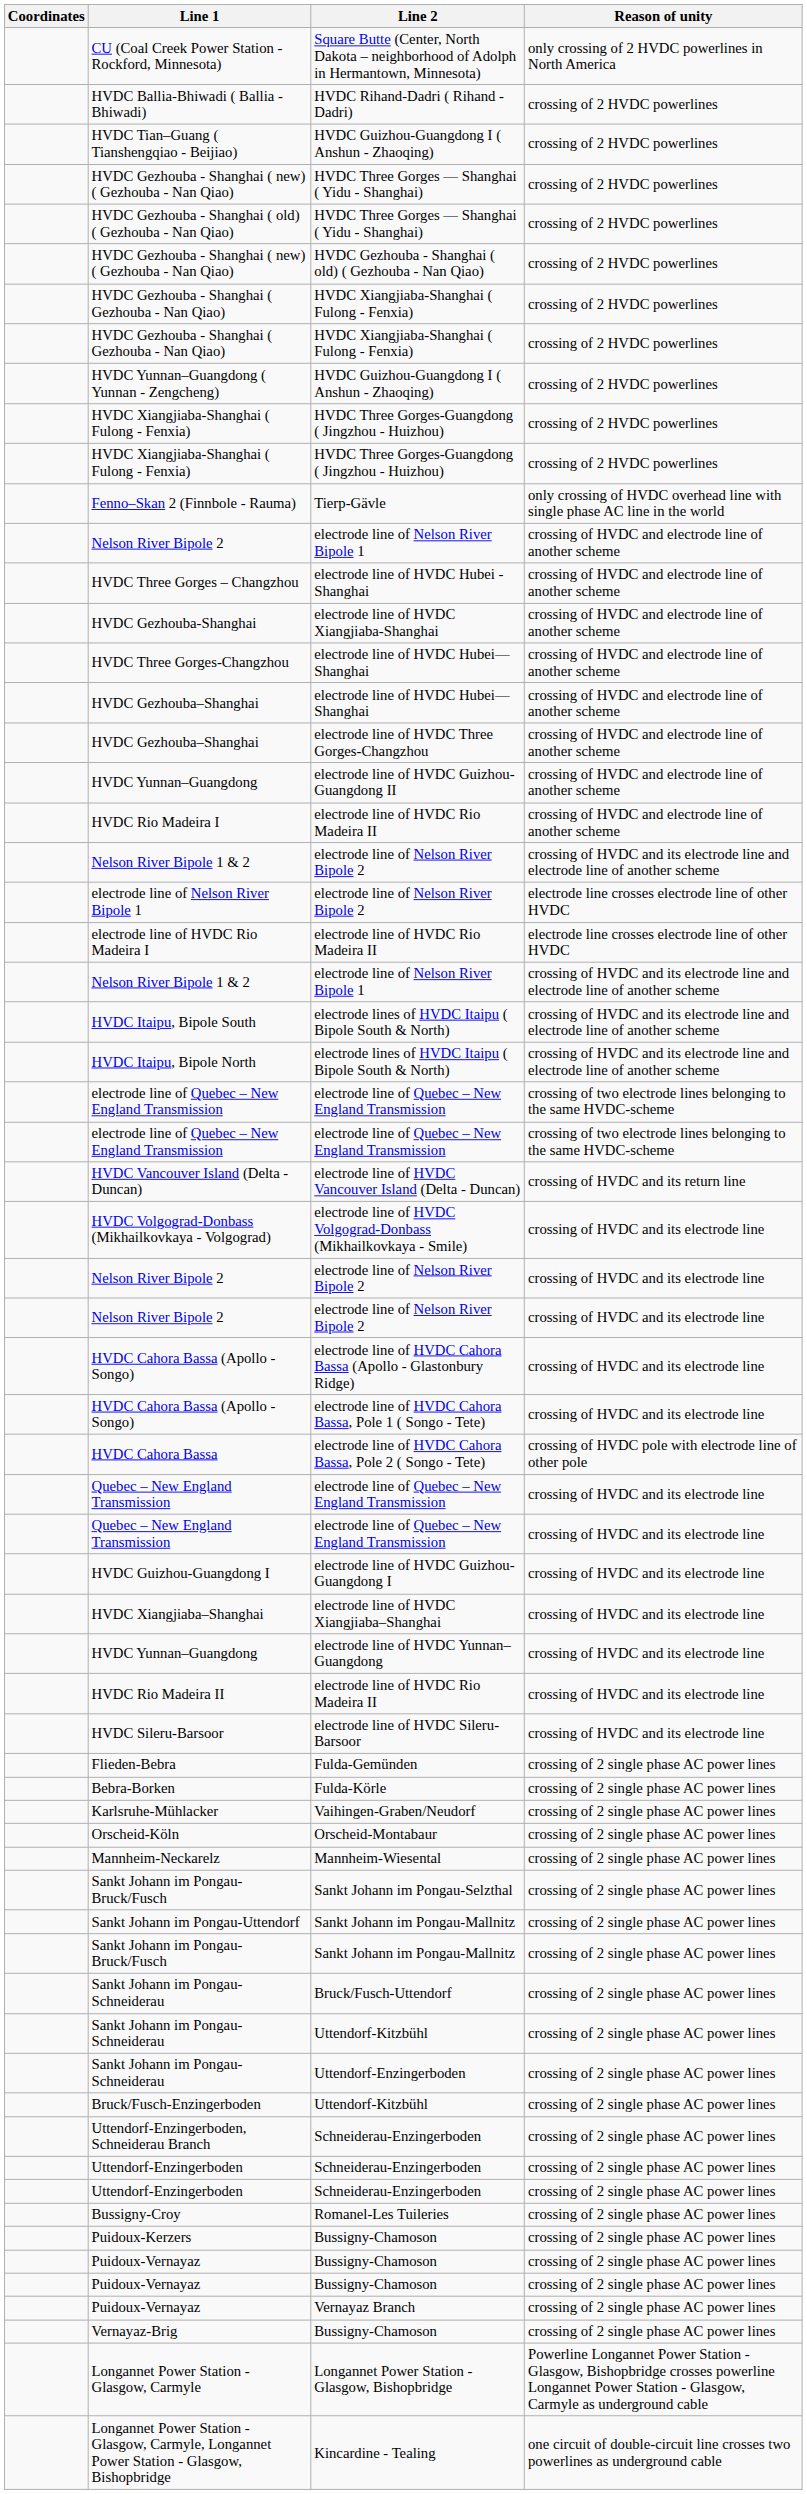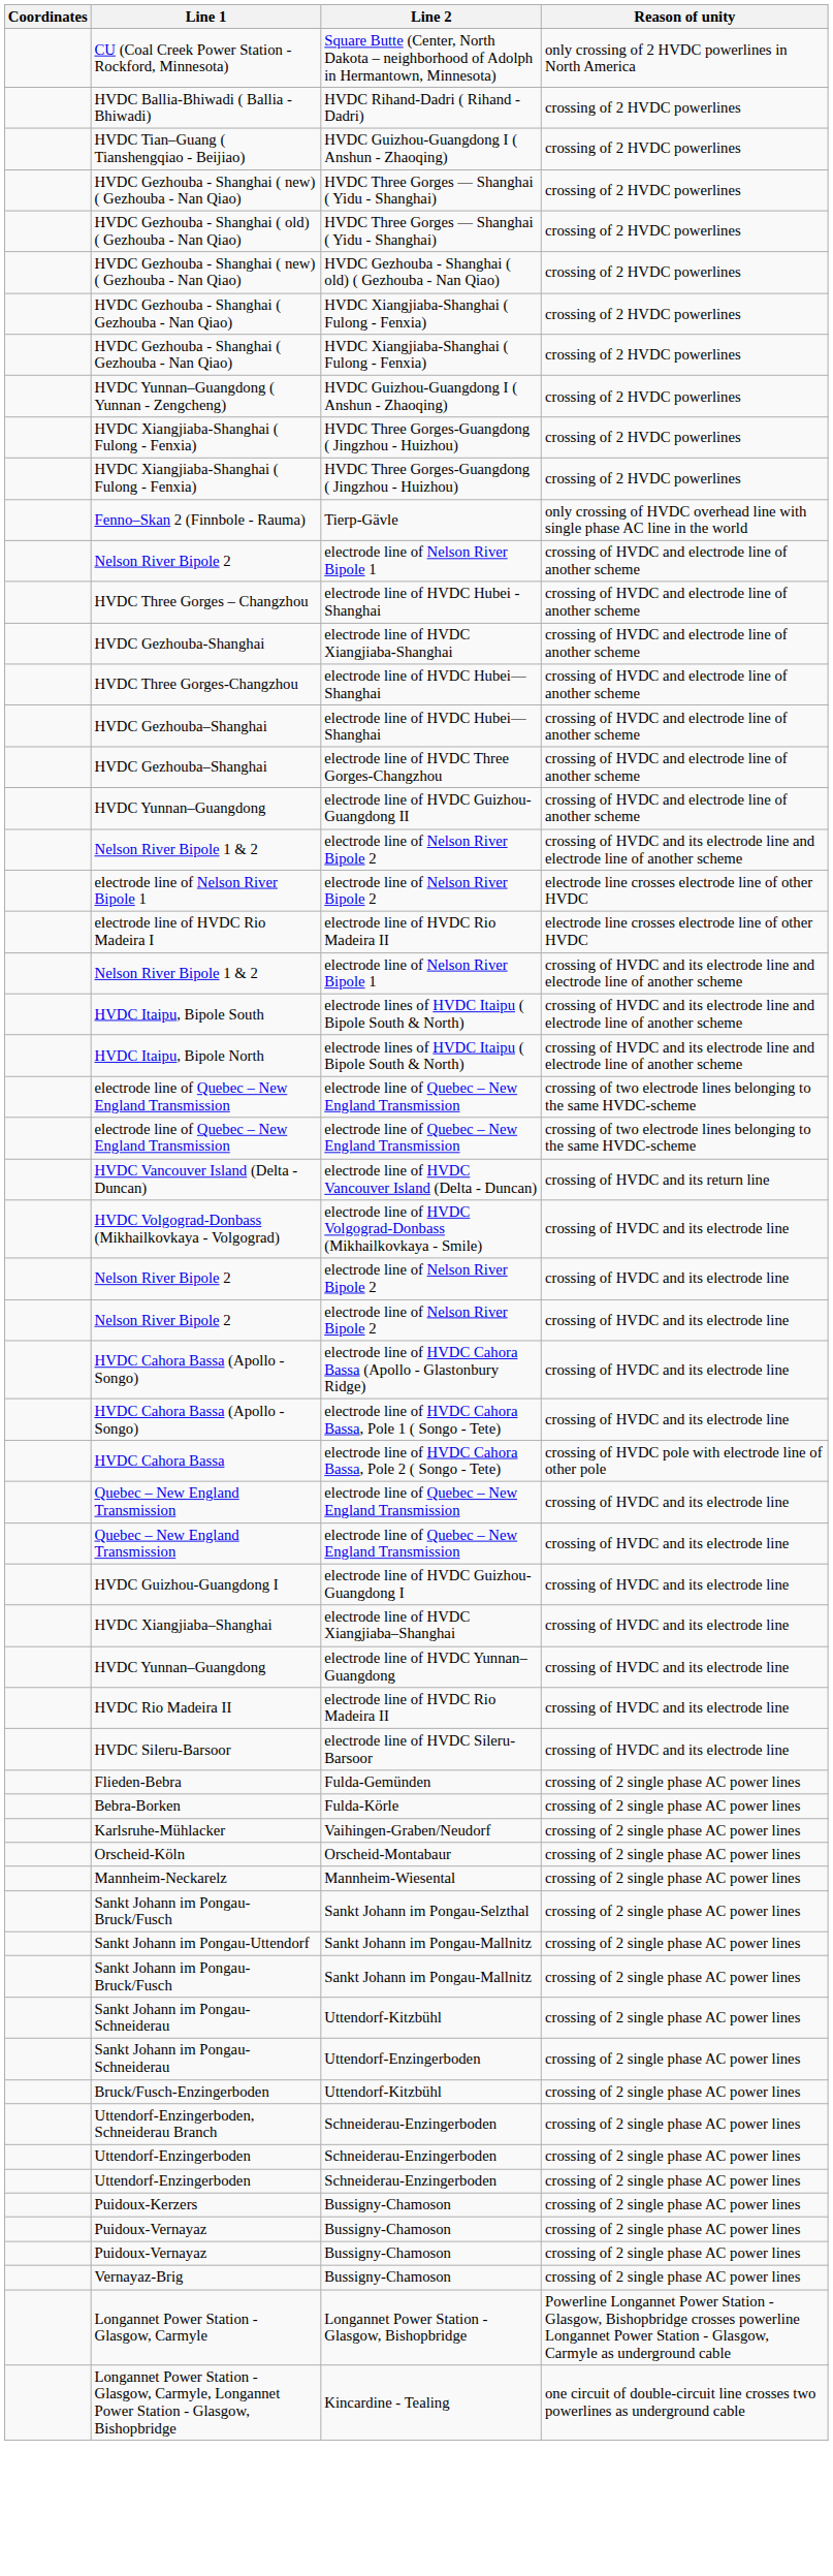 <table class="wikitable sortable">
 <tr>
 <th>Coordinates</th>
 <th>Line 1</th>
 <th>Line 2</th>
 <th>Reason of unity</th>
 </tr>
 <tr>
 <td></td>
 <td><a href='#'>CU</a> (Coal Creek Power Station - Rockford, Minnesota)</td>
 <td><a href='#'>Square Butte</a> (Center, North Dakota – neighborhood of Adolph in Hermantown, Minnesota)</td>
 <td>only crossing of 2 HVDC powerlines in North America</td>
 </tr>
 <tr>
 <td></td>
 <td>HVDC Ballia-Bhiwadi ( Ballia - Bhiwadi)</td>
 <td>HVDC Rihand-Dadri ( Rihand - Dadri)</td>
 <td>crossing of 2 HVDC powerlines</td>
 </tr>
 <tr>
 <td></td>
 <td>HVDC Tian–Guang ( Tianshengqiao - Beijiao)</td>
 <td>HVDC Guizhou-Guangdong I ( Anshun - Zhaoqing)</td>
 <td>crossing of 2 HVDC powerlines</td>
 </tr>
 <tr>
 <td></td>
 <td>HVDC Gezhouba - Shanghai ( new) ( Gezhouba - Nan Qiao)</td>
 <td>HVDC Three Gorges — Shanghai ( Yidu - Shanghai)</td>
 <td>crossing of 2 HVDC powerlines</td>
 </tr>
 <tr>
 <td></td>
 <td>HVDC Gezhouba - Shanghai ( old) ( Gezhouba - Nan Qiao)</td>
 <td>HVDC Three Gorges — Shanghai ( Yidu - Shanghai)</td>
 <td>crossing of 2 HVDC powerlines</td>
 </tr>
 <tr>
 <td></td>
 <td>HVDC Gezhouba - Shanghai ( new) ( Gezhouba - Nan Qiao)</td>
 <td>HVDC Gezhouba - Shanghai ( old) ( Gezhouba - Nan Qiao)</td>
 <td>crossing of 2 HVDC powerlines</td>
 </tr>
 <tr>
 <td></td>
 <td>HVDC Gezhouba - Shanghai ( Gezhouba - Nan Qiao)</td>
 <td>HVDC Xiangjiaba-Shanghai ( Fulong - Fenxia)</td>
 <td>crossing of 2 HVDC powerlines</td>
 </tr>
 <tr>
 <td></td>
 <td>HVDC Gezhouba - Shanghai ( Gezhouba - Nan Qiao)</td>
 <td>HVDC Xiangjiaba-Shanghai ( Fulong - Fenxia)</td>
 <td>crossing of 2 HVDC powerlines</td>
 </tr>
 <tr>
 <td></td>
 <td>HVDC Yunnan–Guangdong ( Yunnan - Zengcheng)</td>
 <td>HVDC Guizhou-Guangdong I ( Anshun - Zhaoqing)</td>
 <td>crossing of 2 HVDC powerlines</td>
 </tr>
 <tr>
 <td></td>
 <td>HVDC Xiangjiaba-Shanghai ( Fulong - Fenxia)</td>
 <td>HVDC Three Gorges-Guangdong ( Jingzhou - Huizhou)</td>
 <td>crossing of 2 HVDC powerlines</td>
 </tr>
 <tr>
 <td></td>
 <td>HVDC Xiangjiaba-Shanghai ( Fulong - Fenxia)</td>
 <td>HVDC Three Gorges-Guangdong ( Jingzhou - Huizhou)</td>
 <td>crossing of 2 HVDC powerlines</td>
 </tr>
 <tr>
 <td></td>
 <td><a href='#'>Fenno–Skan</a> 2 (Finnbole - Rauma)</td>
 <td>Tierp-Gävle</td>
 <td>only crossing of HVDC overhead line with single phase AC line in the world</td>
 </tr>
 <tr>
 <td></td>
 <td><a href='#'>Nelson River Bipole</a> 2</td>
 <td>electrode line of <a href='#'>Nelson River Bipole</a> 1</td>
 <td>crossing of HVDC and electrode line of another scheme</td>
 </tr>
 <tr>
 <td></td>
 <td>HVDC Three Gorges – Changzhou</td>
 <td>electrode line of HVDC Hubei - Shanghai</td>
 <td>crossing of HVDC and electrode line of another scheme</td>
 </tr>
 <tr>
 <td></td>
 <td>HVDC Gezhouba-Shanghai</td>
 <td>electrode line of HVDC Xiangjiaba-Shanghai</td>
 <td>crossing of HVDC and electrode line of another scheme</td>
 </tr>
 <tr>
 <td></td>
 <td>HVDC Three Gorges-Changzhou</td>
 <td>electrode line of HVDC Hubei—Shanghai</td>
 <td>crossing of HVDC and electrode line of another scheme</td>
 </tr>
 <tr>
 <td></td>
 <td>HVDC Gezhouba–Shanghai</td>
 <td>electrode line of HVDC Hubei—Shanghai</td>
 <td>crossing of HVDC and electrode line of another scheme</td>
 </tr>
 <tr>
 <td></td>
 <td>HVDC Gezhouba–Shanghai</td>
 <td>electrode line of HVDC Three Gorges-Changzhou</td>
 <td>crossing of HVDC and electrode line of another scheme</td>
 </tr>
 <tr>
 <td></td>
 <td>HVDC Yunnan–Guangdong</td>
 <td>electrode line of HVDC Guizhou-Guangdong II</td>
-<td>crossing of HVDC and electrode line of another scheme</td>
-</tr>
-<tr>
-<td></td>
-<td>HVDC Rio Madeira I</td>
-<td>electrode line of HVDC Rio Madeira II</td>
 <td>crossing of HVDC and electrode line of another scheme</td>
 </tr>
 <tr>
 <td></td>
 <td><a href='#'>Nelson River Bipole</a> 1 & 2</td>
 <td>electrode line of <a href='#'>Nelson River Bipole</a> 2</td>
 <td>crossing of HVDC and its electrode line and electrode line of another scheme</td>
 </tr>
 <tr>
 <td></td>
 <td>electrode line of <a href='#'>Nelson River Bipole</a> 1</td>
 <td>electrode line of <a href='#'>Nelson River Bipole</a> 2</td>
 <td>electrode line crosses electrode line of other HVDC</td>
 </tr>
 <tr>
 <td></td>
 <td>electrode line of HVDC Rio Madeira I</td>
 <td>electrode line of HVDC Rio Madeira II</td>
 <td>electrode line crosses electrode line of other HVDC</td>
 </tr>
 <tr>
 <td></td>
 <td><a href='#'>Nelson River Bipole</a> 1 & 2</td>
 <td>electrode line of <a href='#'>Nelson River Bipole</a> 1</td>
 <td>crossing of HVDC and its electrode line and electrode line of another scheme</td>
 </tr>
 <tr>
 <td></td>
 <td><a href='#'>HVDC Itaipu</a>, Bipole South</td>
 <td>electrode lines of <a href='#'>HVDC Itaipu</a> ( Bipole South & North)</td>
 <td>crossing of HVDC and its electrode line and electrode line of another scheme</td>
 </tr>
 <tr>
 <td></td>
 <td><a href='#'>HVDC Itaipu</a>, Bipole North</td>
 <td>electrode lines of <a href='#'>HVDC Itaipu</a> ( Bipole South & North)</td>
 <td>crossing of HVDC and its electrode line and electrode line of another scheme</td>
 </tr>
 <tr>
 <td></td>
 <td>electrode line of <a href='#'>Quebec – New England Transmission</a></td>
 <td>electrode line of <a href='#'>Quebec – New England Transmission</a></td>
 <td>crossing of two electrode lines belonging to the same HVDC-scheme</td>
 </tr>
 <tr>
 <td></td>
 <td>electrode line of <a href='#'>Quebec – New England Transmission</a></td>
 <td>electrode line of <a href='#'>Quebec – New England Transmission</a></td>
 <td>crossing of two electrode lines belonging to the same HVDC-scheme</td>
 </tr>
 <tr>
 <td></td>
 <td><a href='#'>HVDC Vancouver Island</a> (Delta - Duncan)</td>
 <td>electrode line of <a href='#'>HVDC Vancouver Island</a> (Delta - Duncan)</td>
 <td>crossing of HVDC and its return line</td>
 </tr>
 <tr>
 <td></td>
 <td><a href='#'>HVDC Volgograd-Donbass</a> (Mikhailkovkaya - Volgograd)</td>
 <td>electrode line of <a href='#'>HVDC Volgograd-Donbass</a> (Mikhailkovkaya - Smile)</td>
 <td>crossing of HVDC and its electrode line</td>
 </tr>
 <tr>
 <td></td>
 <td><a href='#'>Nelson River Bipole</a> 2</td>
 <td>electrode line of <a href='#'>Nelson River Bipole</a> 2</td>
 <td>crossing of HVDC and its electrode line</td>
 </tr>
 <tr>
 <td></td>
 <td><a href='#'>Nelson River Bipole</a> 2</td>
 <td>electrode line of <a href='#'>Nelson River Bipole</a> 2</td>
 <td>crossing of HVDC and its electrode line</td>
 </tr>
 <tr>
 <td></td>
 <td><a href='#'>HVDC Cahora Bassa</a> (Apollo - Songo)</td>
 <td>electrode line of <a href='#'>HVDC Cahora Bassa</a> (Apollo - Glastonbury Ridge)</td>
 <td>crossing of HVDC and its electrode line</td>
 </tr>
 <tr>
 <td></td>
 <td><a href='#'>HVDC Cahora Bassa</a> (Apollo - Songo)</td>
 <td>electrode line of <a href='#'>HVDC Cahora Bassa</a>, Pole 1 ( Songo - Tete)</td>
 <td>crossing of HVDC and its electrode line</td>
 </tr>
 <tr>
 <td></td>
 <td><a href='#'>HVDC Cahora Bassa</a></td>
 <td>electrode line of <a href='#'>HVDC Cahora Bassa</a>, Pole 2 ( Songo - Tete)</td>
 <td>crossing of HVDC pole with electrode line of other pole</td>
 </tr>
 <tr>
 <td></td>
 <td><a href='#'>Quebec – New England Transmission</a></td>
 <td>electrode line of <a href='#'>Quebec – New England Transmission</a></td>
 <td>crossing of HVDC and its electrode line</td>
 </tr>
 <tr>
 <td></td>
 <td><a href='#'>Quebec – New England Transmission</a></td>
 <td>electrode line of <a href='#'>Quebec – New England Transmission</a></td>
 <td>crossing of HVDC and its electrode line</td>
 </tr>
 <tr>
 <td></td>
 <td>HVDC Guizhou-Guangdong I</td>
 <td>electrode line of HVDC Guizhou-Guangdong I</td>
 <td>crossing of HVDC and its electrode line</td>
 </tr>
 <tr>
 <td></td>
 <td>HVDC Xiangjiaba–Shanghai</td>
 <td>electrode line of HVDC Xiangjiaba–Shanghai</td>
 <td>crossing of HVDC and its electrode line</td>
 </tr>
 <tr>
 <td></td>
 <td>HVDC Yunnan–Guangdong</td>
 <td>electrode line of HVDC Yunnan–Guangdong</td>
 <td>crossing of HVDC and its electrode line</td>
 </tr>
 <tr>
 <td></td>
 <td>HVDC Rio Madeira II</td>
 <td>electrode line of HVDC Rio Madeira II</td>
 <td>crossing of HVDC and its electrode line</td>
 </tr>
 <tr>
 <td></td>
 <td>HVDC Sileru-Barsoor</td>
 <td>electrode line of HVDC Sileru-Barsoor</td>
 <td>crossing of HVDC and its electrode line</td>
 </tr>
 <tr>
 <td></td>
 <td>Flieden-Bebra</td>
 <td>Fulda-Gemünden</td>
 <td>crossing of 2 single phase AC power lines</td>
 </tr>
 <tr>
 <td></td>
 <td>Bebra-Borken</td>
 <td>Fulda-Körle</td>
 <td>crossing of 2 single phase AC power lines</td>
 </tr>
 <tr>
 <td></td>
 <td>Karlsruhe-Mühlacker</td>
 <td>Vaihingen-Graben/Neudorf</td>
 <td>crossing of 2 single phase AC power lines</td>
 </tr>
 <tr>
 <td></td>
 <td>Orscheid-Köln</td>
 <td>Orscheid-Montabaur</td>
 <td>crossing of 2 single phase AC power lines</td>
 </tr>
 <tr>
 <td></td>
 <td>Mannheim-Neckarelz</td>
 <td>Mannheim-Wiesental</td>
 <td>crossing of 2 single phase AC power lines</td>
 </tr>
 <tr>
 <td></td>
 <td>Sankt Johann im Pongau-Bruck/Fusch</td>
 <td>Sankt Johann im Pongau-Selzthal</td>
 <td>crossing of 2 single phase AC power lines</td>
 </tr>
 <tr>
 <td></td>
 <td>Sankt Johann im Pongau-Uttendorf</td>
 <td>Sankt Johann im Pongau-Mallnitz</td>
 <td>crossing of 2 single phase AC power lines</td>
 </tr>
 <tr>
 <td></td>
 <td>Sankt Johann im Pongau-Bruck/Fusch</td>
 <td>Sankt Johann im Pongau-Mallnitz</td>
 <td>crossing of 2 single phase AC power lines</td>
 </tr>
 <tr>
 <td></td>
 <td>Sankt Johann im Pongau-Schneiderau</td>
-<td>Bruck/Fusch-Uttendorf</td>
-<td>crossing of 2 single phase AC power lines</td>
-</tr>
-<tr>
-<td></td>
-<td>Sankt Johann im Pongau-Schneiderau</td>
 <td>Uttendorf-Kitzbühl</td>
 <td>crossing of 2 single phase AC power lines</td>
 </tr>
 <tr>
 <td></td>
 <td>Sankt Johann im Pongau-Schneiderau</td>
 <td>Uttendorf-Enzingerboden</td>
 <td>crossing of 2 single phase AC power lines</td>
 </tr>
 <tr>
 <td></td>
 <td>Bruck/Fusch-Enzingerboden</td>
 <td>Uttendorf-Kitzbühl</td>
 <td>crossing of 2 single phase AC power lines</td>
 </tr>
 <tr>
 <td></td>
 <td>Uttendorf-Enzingerboden, Schneiderau Branch</td>
 <td>Schneiderau-Enzingerboden</td>
 <td>crossing of 2 single phase AC power lines</td>
 </tr>
 <tr>
 <td></td>
 <td>Uttendorf-Enzingerboden</td>
 <td>Schneiderau-Enzingerboden</td>
 <td>crossing of 2 single phase AC power lines</td>
 </tr>
 <tr>
 <td></td>
 <td>Uttendorf-Enzingerboden</td>
 <td>Schneiderau-Enzingerboden</td>
 <td>crossing of 2 single phase AC power lines</td>
 </tr>
 <tr>
 <td></td>
-<td>Bussigny-Croy</td>
-<td>Romanel-Les Tuileries</td>
-<td>crossing of 2 single phase AC power lines</td>
-</tr>
-<tr>
-<td></td>
 <td>Puidoux-Kerzers</td>
 <td>Bussigny-Chamoson</td>
 <td>crossing of 2 single phase AC power lines</td>
 </tr>
 <tr>
 <td></td>
 <td>Puidoux-Vernayaz</td>
 <td>Bussigny-Chamoson</td>
 <td>crossing of 2 single phase AC power lines</td>
 </tr>
 <tr>
 <td></td>
 <td>Puidoux-Vernayaz</td>
 <td>Bussigny-Chamoson</td>
-<td>crossing of 2 single phase AC power lines</td>
-</tr>
-<tr>
-<td></td>
-<td>Puidoux-Vernayaz</td>
-<td>Vernayaz Branch</td>
 <td>crossing of 2 single phase AC power lines</td>
 </tr>
 <tr>
 <td></td>
 <td>Vernayaz-Brig</td>
 <td>Bussigny-Chamoson</td>
 <td>crossing of 2 single phase AC power lines</td>
 </tr>
 <tr>
 <td></td>
 <td>Longannet Power Station - Glasgow, Carmyle</td>
 <td>Longannet Power Station - Glasgow, Bishopbridge</td>
 <td>Powerline Longannet Power Station - Glasgow, Bishopbridge crosses powerline Longannet Power Station - Glasgow, Carmyle as underground cable</td>
 </tr>
 <tr>
 <td></td>
 <td>Longannet Power Station - Glasgow, Carmyle, Longannet Power Station - Glasgow, Bishopbridge</td>
 <td>Kincardine - Tealing</td>
 <td>one circuit of double-circuit line crosses two powerlines as underground cable</td>
 </tr>
 </table>
